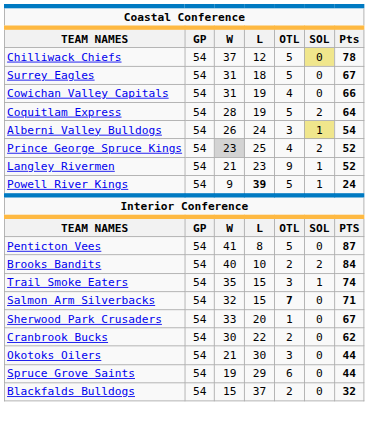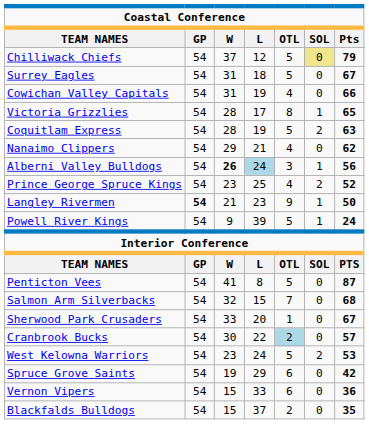 <table class="wikitable sortable" style="text-align:center;">
 <tr style="border-top:#007AC2 5px solid; border-bottom:#FEB942 5px solid;">
 <td colspan="7"><strong>Coastal Conference</strong></td>
 </tr>
 <tr>
 <th class="sortable">TEAM NAMES</th>
 <th style=width:2.2em><abbr>GP</abbr></th>
 <th style=width:2.2em><abbr>W</abbr></th>
 <th style=width:2.2em><abbr>L</abbr></th>
 <th style=width:2.2em><abbr>OTL</abbr></th>
 <th style=width:2.2em><abbr>SOL</abbr></th>
 <th style=width:2.2em><abbr>Pts</abbr></th>
 </tr>
 <tr>
 <td align=left><a href='#'>Chilliwack Chiefs</a></td>
 <td>54</td>
 <td>37</td>
 <td>12</td>
 <td>5</td>
 <td style="background: khaki;">0</td>
-<td><strong>78</strong></td>
+<td><strong>79</strong></td>
 </tr>
 <tr>
 <td align=left><a href='#'>Surrey Eagles</a></td>
 <td>54</td>
 <td>31</td>
 <td>18</td>
 <td>5</td>
 <td>0</td>
 <td><strong>67</strong></td>
 </tr>
 <tr>
 <td align=left><a href='#'>Cowichan Valley Capitals</a></td>
 <td>54</td>
 <td>31</td>
 <td>19</td>
 <td>4</td>
 <td>0</td>
 <td><strong>66</strong></td>
 </tr>
 <tr>
+<td align=left><a href='#'>Victoria Grizzlies</a></td>
+<td>54</td>
+<td>28</td>
+<td>17</td>
+<td>8</td>
+<td>1</td>
+<td><strong>65</strong></td>
+</tr>
+<tr>
 <td align=left><a href='#'>Coquitlam Express</a></td>
 <td>54</td>
 <td>28</td>
 <td>19</td>
 <td>5</td>
 <td>2</td>
-<td><strong>64</strong></td>
+<td><strong>63</strong></td>
+</tr>
+<tr>
+<td align=left><a href='#'>Nanaimo Clippers</a></td>
+<td>54</td>
+<td>29</td>
+<td>21</td>
+<td>4</td>
+<td>0</td>
+<td><strong>62</strong></td>
 </tr>
 <tr>
 <td align=left><a href='#'>Alberni Valley Bulldogs</a></td>
 <td>54</td>
-<td>26</td>
-<td>24</td>
+<td><strong>26</strong></td>
+<td style="background: lightblue;">24</td>
 <td>3</td>
-<td style="background: khaki;">1</td>
-<td><strong>54</strong></td>
+<td>1</td>
+<td><strong>56</strong></td>
 </tr>
 <tr>
 <td align=left><a href='#'>Prince George Spruce Kings</a></td>
 <td>54</td>
-<td style="background: lightgrey;">23</td>
+<td>23</td>
 <td>25</td>
 <td>4</td>
 <td>2</td>
 <td><strong>52</strong></td>
 </tr>
 <tr>
 <td align=left><a href='#'>Langley Rivermen</a></td>
-<td>54</td>
+<td><strong>54</strong></td>
 <td>21</td>
 <td>23</td>
 <td>9</td>
 <td>1</td>
-<td><strong>52</strong></td>
+<td><strong>50</strong></td>
 </tr>
 <tr>
 <td align=left><a href='#'>Powell River Kings</a></td>
 <td>54</td>
 <td>9</td>
-<td><strong>39</strong></td>
+<td>39</td>
 <td>5</td>
 <td>1</td>
 <td><strong>24</strong></td>
 </tr>
 <tr style="#FFFFFF00; border-top:#007AC2 5px solid; border-bottom:#FEB942 5px solid;">
 <td colspan="7"><strong>Interior Conference</strong></td>
 </tr>
 <tr>
 <th class="sortable">TEAM NAMES</th>
 <th style=width:2.2em><abbr>GP</abbr></th>
 <th style=width:2.2em><abbr>W</abbr></th>
 <th style=width:2.2em><abbr>L</abbr></th>
 <th style=width:2.2em><abbr>OTL</abbr></th>
 <th style=width:2.2em><abbr>SOL</abbr></th>
 <th style=width:2.2em><abbr>PTS</abbr></th>
 </tr>
 <tr>
 <td align=left><a href='#'>Penticton Vees</a></td>
 <td>54</td>
 <td>41</td>
 <td>8</td>
 <td>5</td>
 <td>0</td>
 <td><strong>87</strong></td>
 </tr>
 <tr>
-<td align=left><a href='#'>Brooks Bandits</a></td>
-<td>54</td>
-<td>40</td>
-<td>10</td>
-<td>2</td>
-<td>2</td>
-<td><strong>84</strong></td>
-</tr>
-<tr>
-<td align=left><a href='#'>Trail Smoke Eaters</a></td>
-<td>54</td>
-<td>35</td>
-<td>15</td>
-<td>3</td>
-<td>1</td>
-<td><strong>74</strong></td>
-</tr>
-<tr>
 <td align=left><a href='#'>Salmon Arm Silverbacks</a></td>
 <td>54</td>
 <td>32</td>
 <td>15</td>
-<td><strong>7</strong></td>
+<td>7</td>
 <td>0</td>
-<td><strong>71</strong></td>
+<td><strong>68</strong></td>
 </tr>
 <tr>
 <td align=left><a href='#'>Sherwood Park Crusaders</a></td>
 <td>54</td>
 <td>33</td>
 <td>20</td>
 <td>1</td>
 <td>0</td>
 <td><strong>67</strong></td>
 </tr>
 <tr>
 <td align=left><a href='#'>Cranbrook Bucks</a></td>
 <td>54</td>
 <td>30</td>
 <td>22</td>
-<td>2</td>
+<td style="background: lightblue;">2</td>
 <td>0</td>
-<td><strong>62</strong></td>
+<td><strong>57</strong></td>
 </tr>
 <tr>
-<td align=left><a href='#'>Okotoks Oilers</a></td>
+<td align=left><a href='#'>West Kelowna Warriors</a></td>
 <td>54</td>
-<td>21</td>
-<td>30</td>
-<td>3</td>
-<td>0</td>
-<td><strong>44</strong></td>
+<td>23</td>
+<td>24</td>
+<td>5</td>
+<td>2</td>
+<td><strong>53</strong></td>
 </tr>
 <tr>
 <td align=left><a href='#'>Spruce Grove Saints</a></td>
 <td>54</td>
 <td>19</td>
 <td>29</td>
 <td>6</td>
 <td>0</td>
-<td><strong>44</strong></td>
+<td><strong>42</strong></td>
+</tr>
+<tr>
+<td align=left><a href='#'>Vernon Vipers</a></td>
+<td>54</td>
+<td>15</td>
+<td>33</td>
+<td>6</td>
+<td>0</td>
+<td><strong>36</strong></td>
 </tr>
 <tr>
 <td align=left><a href='#'>Blackfalds Bulldogs</a></td>
 <td>54</td>
 <td>15</td>
 <td>37</td>
 <td>2</td>
 <td>0</td>
-<td><strong>32</strong></td>
+<td><strong>35</strong></td>
 </tr>
 </table>
